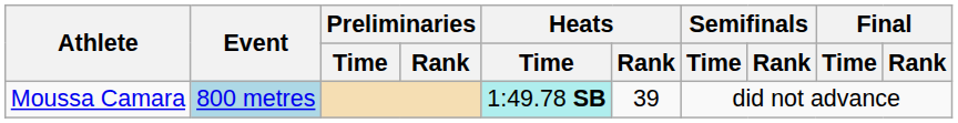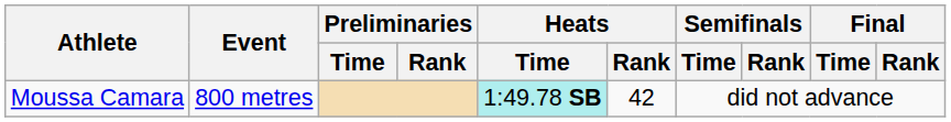 <table class=wikitable style="font-size:90%;">
 <tr>
 <th rowspan="2">Athlete</th>
 <th rowspan="2">Event</th>
 <th colspan="2">Preliminaries</th>
 <th colspan="2">Heats</th>
 <th colspan="2">Semifinals</th>
 <th colspan="2">Final</th>
 </tr>
 <tr>
 <th>Time</th>
 <th>Rank</th>
 <th>Time</th>
 <th>Rank</th>
 <th>Time</th>
 <th>Rank</th>
 <th>Time</th>
 <th>Rank</th>
 </tr>
 <tr style="border-top: single;">
 <td><a href='#'>Moussa Camara</a></td>
-<td style="background: lightblue;"><a href='#'>800 metres</a></td>
+<td><a href='#'>800 metres</a></td>
 <td colspan= 2 bgcolor="wheat"></td>
 <td align=center style="background: paleturquoise;">1:49.78 <strong>SB</strong></td>
-<td align=center>39</td>
+<td align=center>42</td>
 <td align=center colspan=4>did not advance</td>
 </tr>
 </table>
